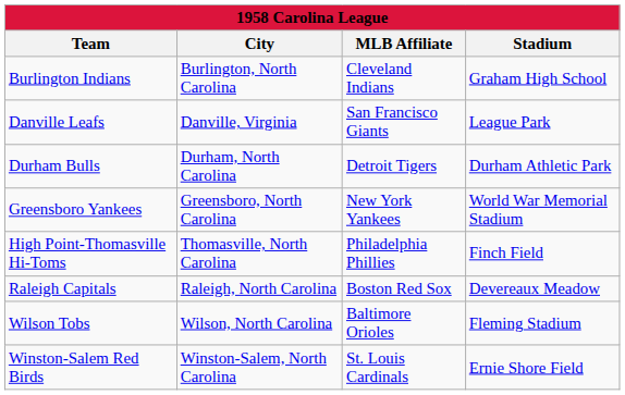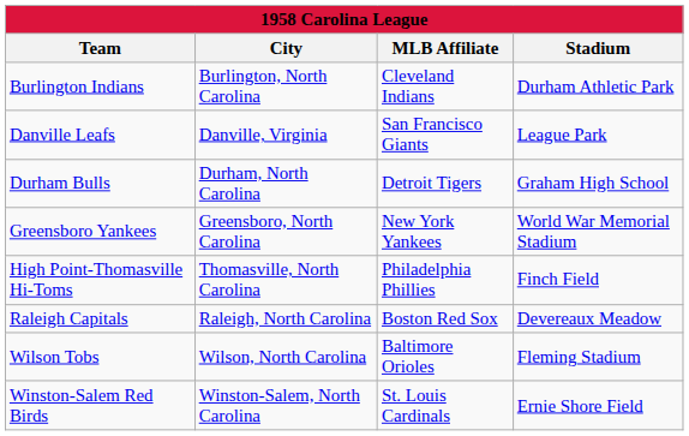 <table class="wikitable" style="width:auto">
 <tr>
 <td bgcolor="#DC143C" align="center" colspan="7"><strong><span>1958 Carolina League</span></strong></td>
 </tr>
 <tr>
 <th>Team</th>
 <th>City</th>
 <th>MLB Affiliate</th>
 <th>Stadium</th>
 </tr>
 <tr>
 <td><a href='#'>Burlington Indians</a></td>
 <td><a href='#'>Burlington, North Carolina</a></td>
 <td><a href='#'>Cleveland Indians</a></td>
-<td><a href='#'>Graham High School</a></td>
+<td><a href='#'>Durham Athletic Park</a></td>
 </tr>
 <tr>
 <td><a href='#'>Danville Leafs</a></td>
 <td><a href='#'>Danville, Virginia</a></td>
 <td><a href='#'>San Francisco Giants</a></td>
 <td><a href='#'>League Park</a></td>
 </tr>
 <tr>
 <td><a href='#'>Durham Bulls</a></td>
 <td><a href='#'>Durham, North Carolina</a></td>
 <td><a href='#'>Detroit Tigers</a></td>
-<td><a href='#'>Durham Athletic Park</a></td>
+<td><a href='#'>Graham High School</a></td>
 </tr>
 <tr>
 <td><a href='#'>Greensboro Yankees</a></td>
 <td><a href='#'>Greensboro, North Carolina</a></td>
 <td><a href='#'>New York Yankees</a></td>
 <td><a href='#'>World War Memorial Stadium</a></td>
 </tr>
 <tr>
 <td><a href='#'>High Point-Thomasville Hi-Toms</a></td>
 <td><a href='#'>Thomasville, North Carolina</a></td>
 <td><a href='#'>Philadelphia Phillies</a></td>
 <td><a href='#'>Finch Field</a></td>
 </tr>
 <tr>
 <td><a href='#'>Raleigh Capitals</a></td>
 <td><a href='#'>Raleigh, North Carolina</a></td>
 <td><a href='#'>Boston Red Sox</a></td>
 <td><a href='#'>Devereaux Meadow</a></td>
 </tr>
 <tr>
 <td><a href='#'>Wilson Tobs</a></td>
 <td><a href='#'>Wilson, North Carolina</a></td>
 <td><a href='#'>Baltimore Orioles</a></td>
 <td><a href='#'>Fleming Stadium</a></td>
 </tr>
 <tr>
 <td><a href='#'>Winston-Salem Red Birds</a></td>
 <td><a href='#'>Winston-Salem, North Carolina</a></td>
 <td><a href='#'>St. Louis Cardinals</a></td>
 <td><a href='#'>Ernie Shore Field</a></td>
 </tr>
 </table>
